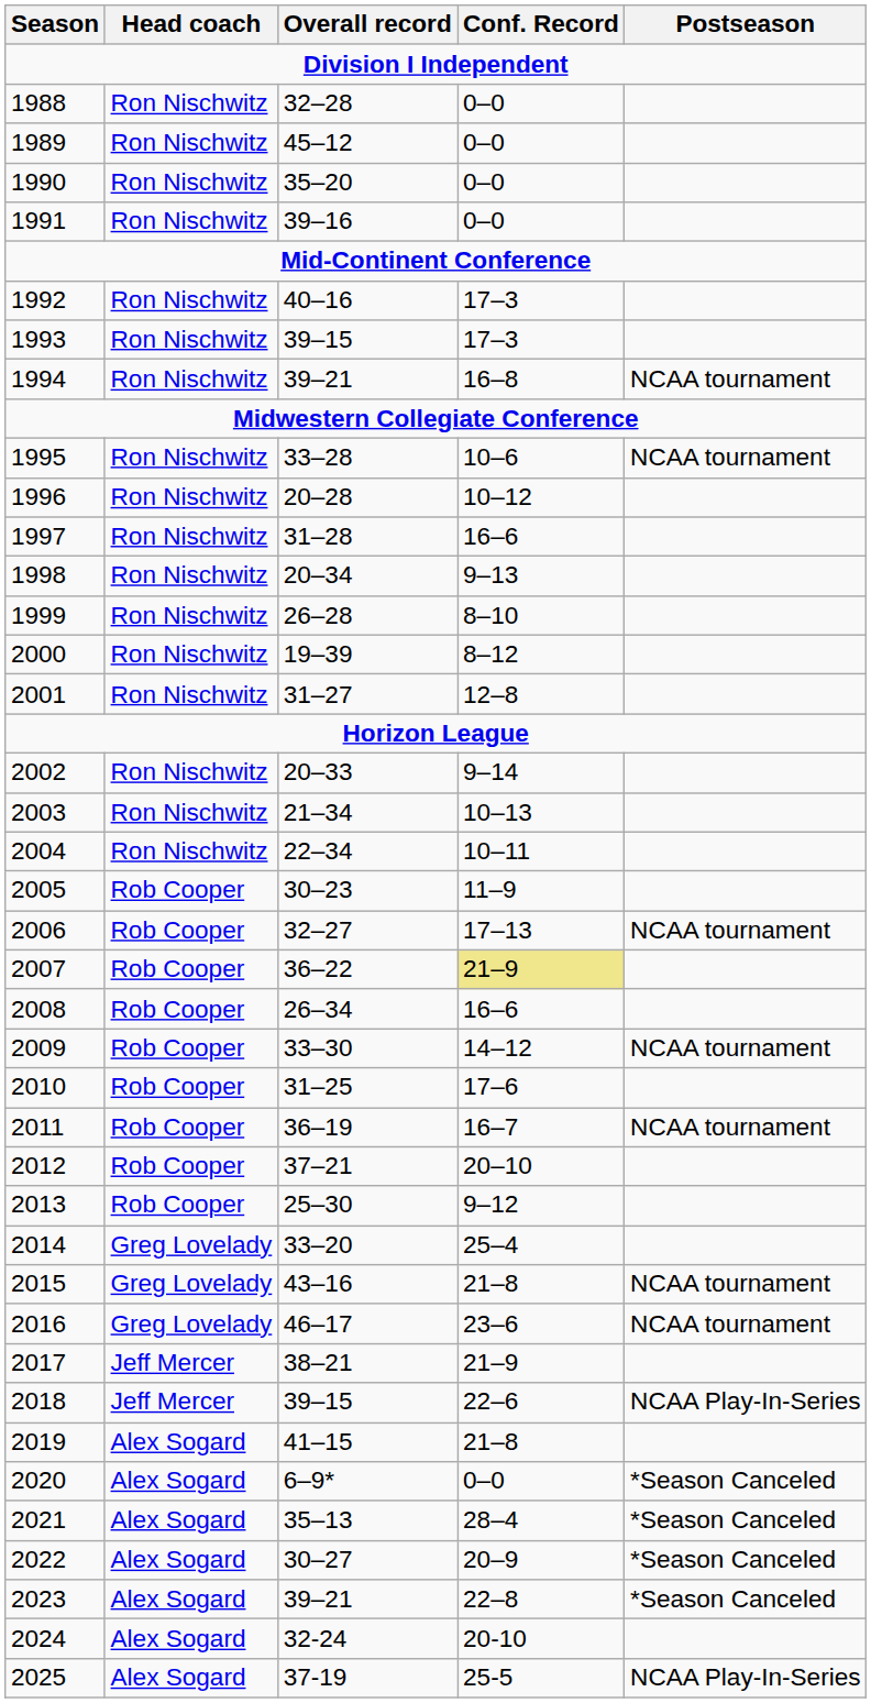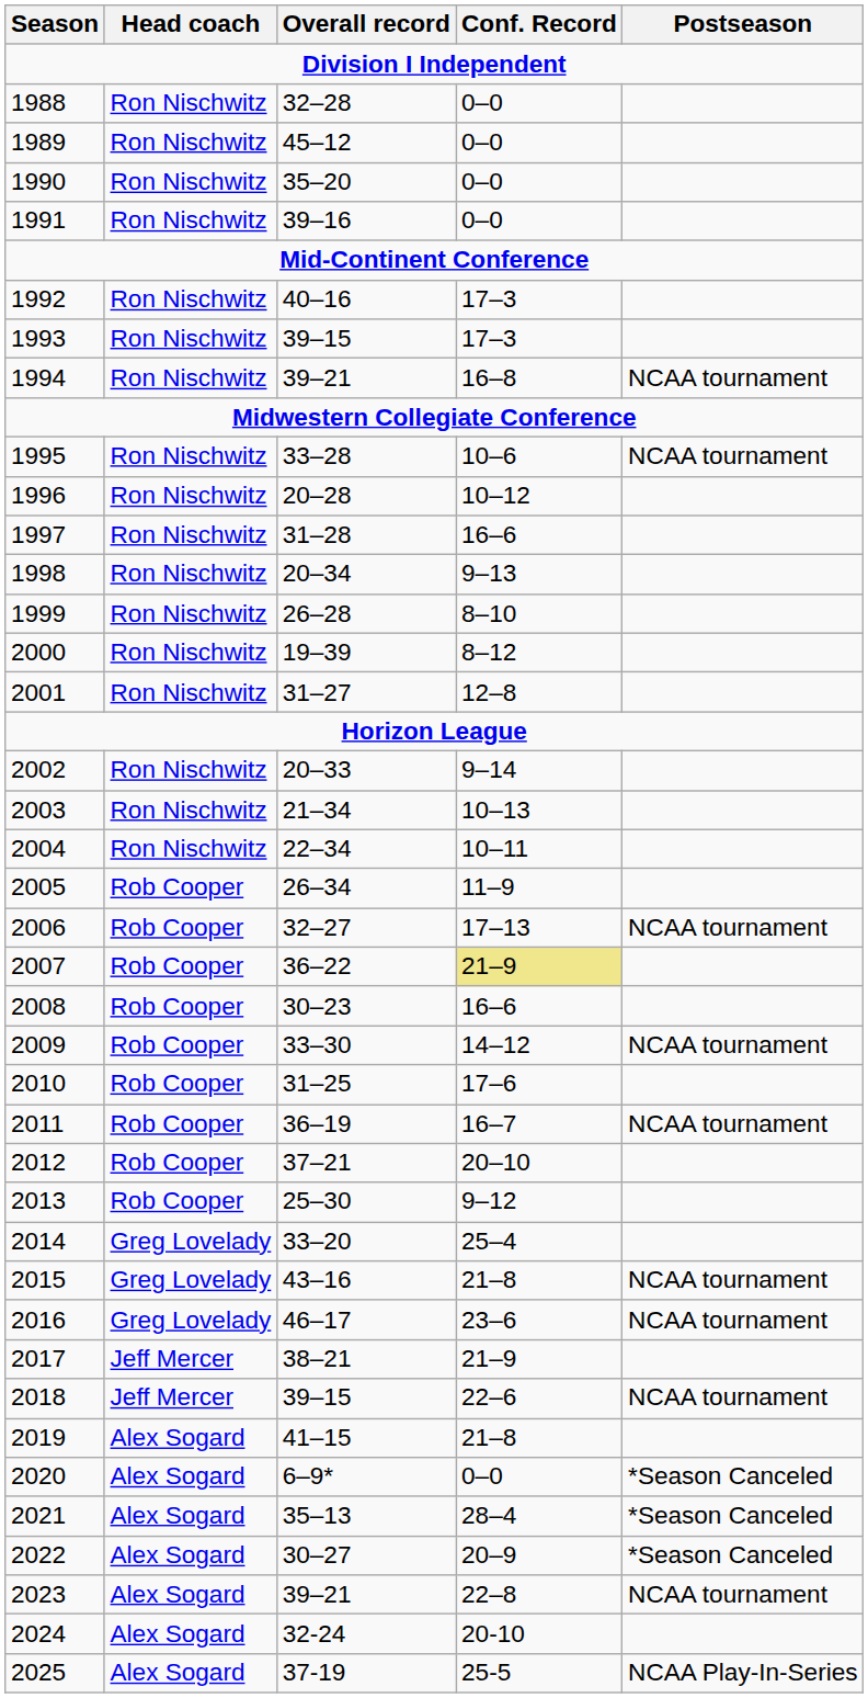 <table class="wikitable">
 <tr>
 <th>Season</th>
 <th>Head coach</th>
 <th>Overall record</th>
 <th>Conf. Record</th>
 <th>Postseason</th>
 </tr>
 <tr>
 <td colspan=6 align="center"><strong><a href='#'>Division I Independent</a></strong></td>
 </tr>
 <tr>
 <td>1988</td>
 <td><a href='#'>Ron Nischwitz</a></td>
 <td>32–28</td>
 <td>0–0</td>
 <td></td>
 </tr>
 <tr>
 <td>1989</td>
 <td><a href='#'>Ron Nischwitz</a></td>
 <td>45–12</td>
 <td>0–0</td>
 <td></td>
 </tr>
 <tr>
 <td>1990</td>
 <td><a href='#'>Ron Nischwitz</a></td>
 <td>35–20</td>
 <td>0–0</td>
 <td></td>
 </tr>
 <tr>
 <td>1991</td>
 <td><a href='#'>Ron Nischwitz</a></td>
 <td>39–16</td>
 <td>0–0</td>
 <td></td>
 </tr>
 <tr>
 <td colspan=6 align="center"><strong><a href='#'>Mid-Continent Conference</a></strong></td>
 </tr>
 <tr>
 <td>1992</td>
 <td><a href='#'>Ron Nischwitz</a></td>
 <td>40–16</td>
 <td>17–3</td>
 <td></td>
 </tr>
 <tr>
 <td>1993</td>
 <td><a href='#'>Ron Nischwitz</a></td>
 <td>39–15</td>
 <td>17–3</td>
 <td></td>
 </tr>
 <tr>
 <td>1994</td>
 <td><a href='#'>Ron Nischwitz</a></td>
 <td>39–21</td>
 <td>16–8</td>
 <td>NCAA tournament</td>
 </tr>
 <tr>
 <td colspan=6 align="center"><strong><a href='#'>Midwestern Collegiate Conference</a></strong></td>
 </tr>
 <tr>
 <td>1995</td>
 <td><a href='#'>Ron Nischwitz</a></td>
 <td>33–28</td>
 <td>10–6</td>
 <td>NCAA tournament</td>
 </tr>
 <tr>
 <td>1996</td>
 <td><a href='#'>Ron Nischwitz</a></td>
 <td>20–28</td>
 <td>10–12</td>
 <td></td>
 </tr>
 <tr>
 <td>1997</td>
 <td><a href='#'>Ron Nischwitz</a></td>
 <td>31–28</td>
 <td>16–6</td>
 <td></td>
 </tr>
 <tr>
 <td>1998</td>
 <td><a href='#'>Ron Nischwitz</a></td>
 <td>20–34</td>
 <td>9–13</td>
 <td></td>
 </tr>
 <tr>
 <td>1999</td>
 <td><a href='#'>Ron Nischwitz</a></td>
 <td>26–28</td>
 <td>8–10</td>
 <td></td>
 </tr>
 <tr>
 <td>2000</td>
 <td><a href='#'>Ron Nischwitz</a></td>
 <td>19–39</td>
 <td>8–12</td>
 <td></td>
 </tr>
 <tr>
 <td>2001</td>
 <td><a href='#'>Ron Nischwitz</a></td>
 <td>31–27</td>
 <td>12–8</td>
 <td></td>
 </tr>
 <tr>
 <td colspan=6 align="center"><strong><a href='#'>Horizon League</a></strong></td>
 </tr>
 <tr>
 <td>2002</td>
 <td><a href='#'>Ron Nischwitz</a></td>
 <td>20–33</td>
 <td>9–14</td>
 <td></td>
 </tr>
 <tr>
 <td>2003</td>
 <td><a href='#'>Ron Nischwitz</a></td>
 <td>21–34</td>
 <td>10–13</td>
 <td></td>
 </tr>
 <tr>
 <td>2004</td>
 <td><a href='#'>Ron Nischwitz</a></td>
 <td>22–34</td>
 <td>10–11</td>
 <td></td>
 </tr>
 <tr>
 <td>2005</td>
 <td><a href='#'>Rob Cooper</a></td>
-<td>30–23</td>
+<td>26–34</td>
 <td>11–9</td>
 <td></td>
 </tr>
 <tr>
 <td>2006</td>
 <td><a href='#'>Rob Cooper</a></td>
 <td>32–27</td>
 <td>17–13</td>
 <td>NCAA tournament</td>
 </tr>
 <tr>
 <td>2007</td>
 <td><a href='#'>Rob Cooper</a></td>
 <td>36–22</td>
 <td style="background: khaki;">21–9</td>
 <td></td>
 </tr>
 <tr>
 <td>2008</td>
 <td><a href='#'>Rob Cooper</a></td>
-<td>26–34</td>
+<td>30–23</td>
 <td>16–6</td>
 <td></td>
 </tr>
 <tr>
 <td>2009</td>
 <td><a href='#'>Rob Cooper</a></td>
 <td>33–30</td>
 <td>14–12</td>
 <td>NCAA tournament</td>
 </tr>
 <tr>
 <td>2010</td>
 <td><a href='#'>Rob Cooper</a></td>
 <td>31–25</td>
 <td>17–6</td>
 <td></td>
 </tr>
 <tr>
 <td>2011</td>
 <td><a href='#'>Rob Cooper</a></td>
 <td>36–19</td>
 <td>16–7</td>
 <td>NCAA tournament</td>
 </tr>
 <tr>
 <td>2012</td>
 <td><a href='#'>Rob Cooper</a></td>
 <td>37–21</td>
 <td>20–10</td>
 <td></td>
 </tr>
 <tr>
 <td>2013</td>
 <td><a href='#'>Rob Cooper</a></td>
 <td>25–30</td>
 <td>9–12</td>
 <td></td>
 </tr>
 <tr>
 <td>2014</td>
 <td><a href='#'>Greg Lovelady</a></td>
 <td>33–20</td>
 <td>25–4</td>
 <td></td>
 </tr>
 <tr>
 <td>2015</td>
 <td><a href='#'>Greg Lovelady</a></td>
 <td>43–16</td>
 <td>21–8</td>
 <td>NCAA tournament</td>
 </tr>
 <tr>
 <td>2016</td>
 <td><a href='#'>Greg Lovelady</a></td>
 <td>46–17</td>
 <td>23–6</td>
 <td>NCAA tournament</td>
 </tr>
 <tr>
 <td>2017</td>
 <td><a href='#'>Jeff Mercer</a></td>
 <td>38–21</td>
 <td>21–9</td>
 <td></td>
 </tr>
 <tr>
 <td>2018</td>
 <td><a href='#'>Jeff Mercer</a></td>
 <td>39–15</td>
 <td>22–6</td>
-<td>NCAA Play-In-Series</td>
+<td>NCAA tournament</td>
 </tr>
 <tr>
 <td>2019</td>
 <td><a href='#'>Alex Sogard</a></td>
 <td>41–15</td>
 <td>21–8</td>
 <td></td>
 </tr>
 <tr>
 <td>2020</td>
 <td><a href='#'>Alex Sogard</a></td>
 <td>6–9*</td>
 <td>0–0</td>
 <td>*Season Canceled</td>
 </tr>
 <tr>
 <td>2021</td>
 <td><a href='#'>Alex Sogard</a></td>
 <td>35–13</td>
 <td>28–4</td>
 <td>*Season Canceled</td>
 </tr>
 <tr>
 <td>2022</td>
 <td><a href='#'>Alex Sogard</a></td>
 <td>30–27</td>
 <td>20–9</td>
 <td>*Season Canceled</td>
 </tr>
 <tr>
 <td>2023</td>
 <td><a href='#'>Alex Sogard</a></td>
 <td>39–21</td>
 <td>22–8</td>
-<td>*Season Canceled</td>
+<td>NCAA tournament</td>
 </tr>
 <tr>
 <td>2024</td>
 <td><a href='#'>Alex Sogard</a></td>
 <td>32-24</td>
 <td>20-10</td>
 <td></td>
 </tr>
 <tr>
 <td>2025</td>
 <td><a href='#'>Alex Sogard</a></td>
 <td>37-19</td>
 <td>25-5</td>
 <td>NCAA Play-In-Series</td>
 </tr>
 </table>
